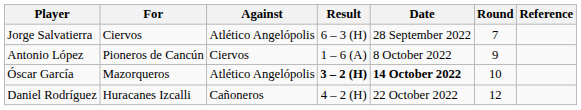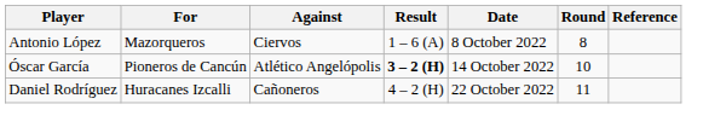 <table class="wikitable sortable">
 <tr>
 <th>Player</th>
 <th>For</th>
 <th>Against</th>
 <th>Result</th>
 <th>Date</th>
 <th>Round</th>
 <th>Reference</th>
 </tr>
 <tr>
-<td> Jorge Salvatierra</td>
-<td>Ciervos</td>
-<td>Atlético Angelópolis</td>
-<td align=center>6 – 3 (H)</td>
-<td>28 September 2022</td>
-<td align=center>7</td>
-<td align=center></td>
-</tr>
-<tr>
 <td> Antonio López</td>
-<td>Pioneros de Cancún</td>
+<td>Mazorqueros</td>
 <td>Ciervos</td>
 <td align=center>1 – 6 (A)</td>
 <td>8 October 2022</td>
-<td align=center>9</td>
+<td align=center>8</td>
 <td align=center></td>
 </tr>
 <tr>
 <td> Óscar García</td>
-<td>Mazorqueros</td>
+<td>Pioneros de Cancún</td>
 <td>Atlético Angelópolis</td>
 <td align=center><strong>3 – 2 (H)</strong></td>
-<td><strong>14 October 2022</strong></td>
+<td>14 October 2022</td>
 <td align=center>10</td>
 <td align=center></td>
 </tr>
 <tr>
 <td> Daniel Rodríguez</td>
 <td>Huracanes Izcalli</td>
 <td>Cañoneros</td>
 <td align=center>4 – 2 (H)</td>
 <td>22 October 2022</td>
-<td align=center>12</td>
+<td align=center>11</td>
 <td align=center></td>
 </tr>
 </table>
